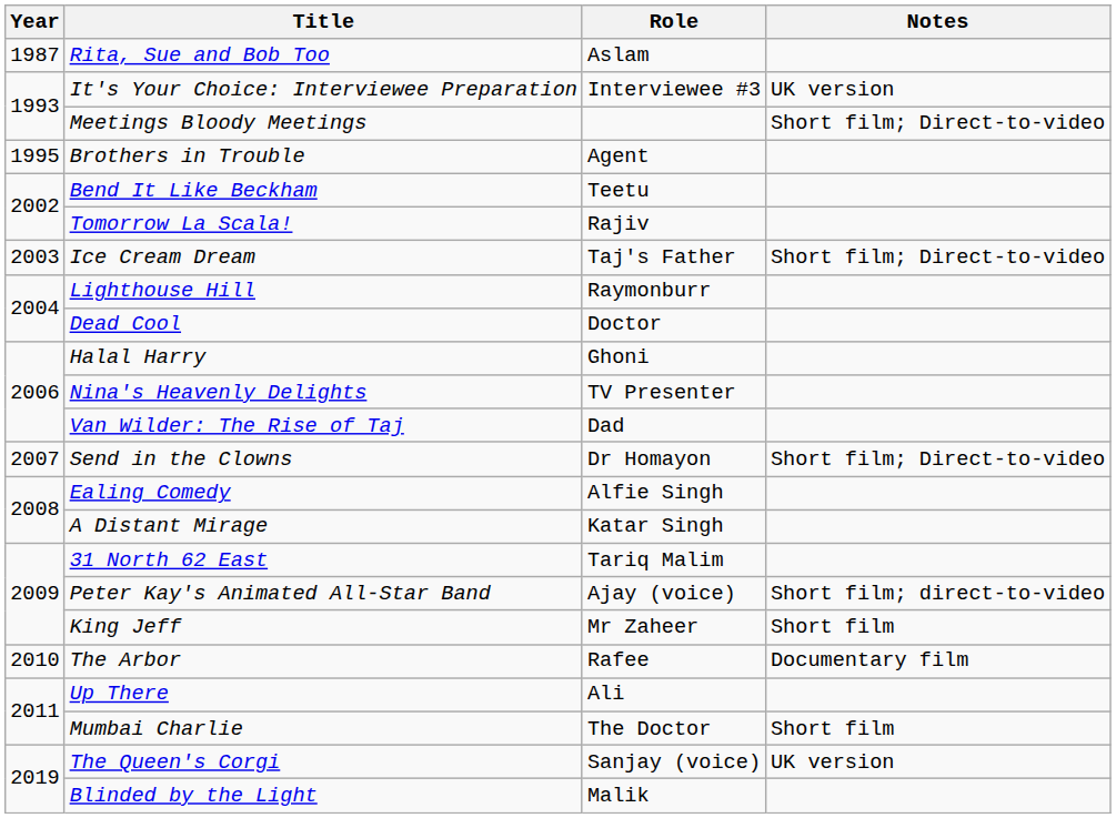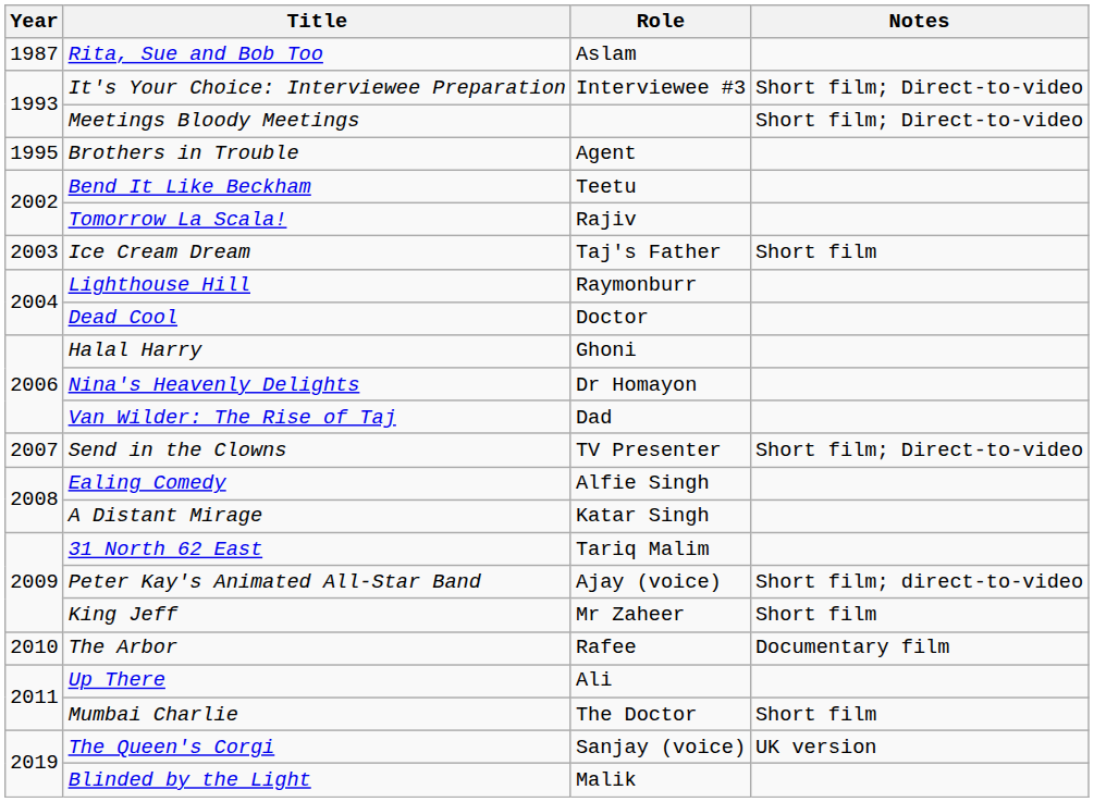 <table class="wikitable">
 <tr>
 <th>Year</th>
 <th>Title</th>
 <th>Role</th>
 <th>Notes</th>
 </tr>
 <tr>
 <td>1987</td>
 <td><em><a href='#'>Rita, Sue and Bob Too</a></em></td>
 <td>Aslam</td>
 <td></td>
 </tr>
 <tr>
 <td rowspan="2">1993</td>
 <td><em>It's Your Choice: Interviewee Preparation</em></td>
 <td>Interviewee #3</td>
-<td>UK version</td>
+<td>Short film; Direct-to-video</td>
 </tr>
 <tr>
 <td><em>Meetings Bloody Meetings</em></td>
 <td></td>
 <td>Short film; Direct-to-video</td>
 </tr>
 <tr>
 <td>1995</td>
 <td><em>Brothers in Trouble</em></td>
 <td>Agent</td>
 <td></td>
 </tr>
 <tr>
 <td rowspan="2">2002</td>
 <td><em><a href='#'>Bend It Like Beckham</a></em></td>
 <td>Teetu</td>
 <td></td>
 </tr>
 <tr>
 <td><em><a href='#'>Tomorrow La Scala!</a></em></td>
 <td>Rajiv</td>
 <td></td>
 </tr>
 <tr>
 <td>2003</td>
 <td><em>Ice Cream Dream</em></td>
 <td>Taj's Father</td>
-<td>Short film; Direct-to-video</td>
+<td>Short film</td>
 </tr>
 <tr>
 <td rowspan="2">2004</td>
 <td><em><a href='#'>Lighthouse Hill</a></em></td>
 <td>Raymonburr</td>
 <td></td>
 </tr>
 <tr>
 <td><em><a href='#'>Dead Cool</a></em></td>
 <td>Doctor</td>
 <td></td>
 </tr>
 <tr>
 <td rowspan="3">2006</td>
 <td><em>Halal Harry</em></td>
 <td>Ghoni</td>
 <td></td>
 </tr>
 <tr>
 <td><em><a href='#'>Nina's Heavenly Delights</a></em></td>
-<td>TV Presenter</td>
+<td>Dr Homayon</td>
 <td></td>
 </tr>
 <tr>
 <td><em><a href='#'>Van Wilder: The Rise of Taj</a></em></td>
 <td>Dad</td>
 <td></td>
 </tr>
 <tr>
 <td>2007</td>
 <td><em>Send in the Clowns</em></td>
-<td>Dr Homayon</td>
+<td>TV Presenter</td>
 <td>Short film; Direct-to-video</td>
 </tr>
 <tr>
 <td rowspan="2">2008</td>
 <td><em><a href='#'>Ealing Comedy</a></em></td>
 <td>Alfie Singh</td>
 <td></td>
 </tr>
 <tr>
 <td><em>A Distant Mirage</em></td>
 <td>Katar Singh</td>
 <td></td>
 </tr>
 <tr>
 <td rowspan="3">2009</td>
 <td><em><a href='#'>31 North 62 East</a></em></td>
 <td>Tariq Malim</td>
 <td></td>
 </tr>
 <tr>
 <td><em>Peter Kay's Animated All-Star Band</em></td>
 <td>Ajay (voice)</td>
 <td>Short film; direct-to-video</td>
 </tr>
 <tr>
 <td><em>King Jeff</em></td>
 <td>Mr Zaheer</td>
 <td>Short film</td>
 </tr>
 <tr>
 <td>2010</td>
 <td><em>The Arbor</em></td>
 <td>Rafee</td>
 <td>Documentary film</td>
 </tr>
 <tr>
 <td rowspan="2">2011</td>
 <td><em><a href='#'>Up There</a></em></td>
 <td>Ali</td>
 <td></td>
 </tr>
 <tr>
 <td><em>Mumbai Charlie</em></td>
 <td>The Doctor</td>
 <td>Short film</td>
 </tr>
 <tr>
 <td rowspan="2">2019</td>
 <td><em><a href='#'>The Queen's Corgi</a></em></td>
 <td>Sanjay (voice)</td>
 <td>UK version</td>
 </tr>
 <tr>
 <td><em><a href='#'>Blinded by the Light</a></em></td>
 <td>Malik</td>
 <td></td>
 </tr>
 </table>
